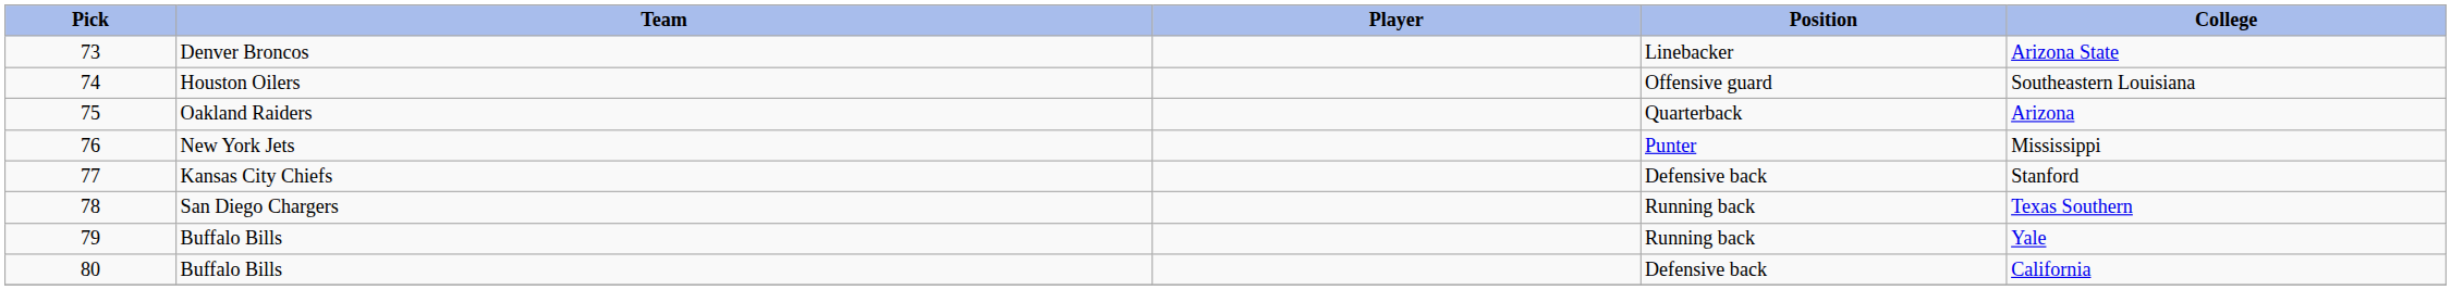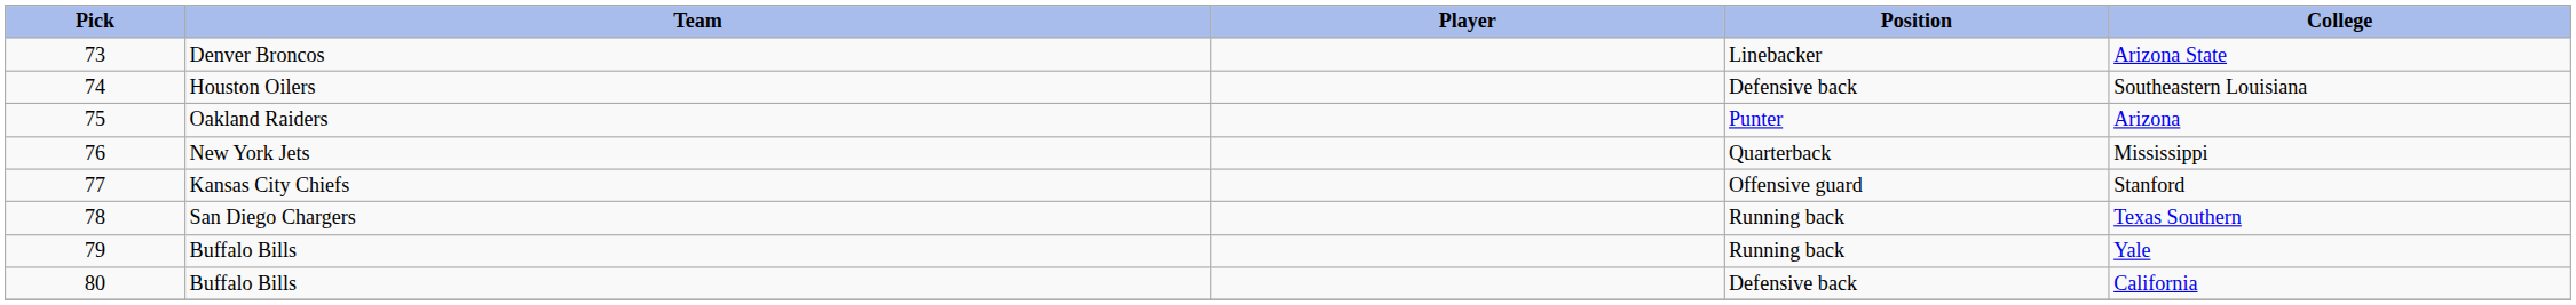 <table class="wikitable sortable sortable" style="width: 100%">
 <tr>
 <th style="background:#A8BDEC;" width=7%>Pick</th>
 <th style="background:#A8BDEC;" width=40%>Team</th>
 <th style="background:#A8BDEC;" width=20%>Player</th>
 <th style="background:#A8BDEC;" width=15%>Position</th>
 <th style="background:#A8BDEC;" width=20%>College</th>
 </tr>
 <tr>
 <td align=center>73</td>
 <td>Denver Broncos</td>
 <td></td>
 <td>Linebacker</td>
 <td><a href='#'>Arizona State</a></td>
 </tr>
 <tr>
 <td align=center>74</td>
 <td>Houston Oilers</td>
 <td></td>
-<td>Offensive guard</td>
+<td>Defensive back</td>
 <td>Southeastern Louisiana</td>
 </tr>
 <tr>
 <td align=center>75</td>
 <td>Oakland Raiders</td>
 <td></td>
-<td>Quarterback</td>
+<td><a href='#'>Punter</a></td>
 <td><a href='#'>Arizona</a></td>
 </tr>
 <tr>
 <td align=center>76</td>
 <td>New York Jets</td>
 <td></td>
-<td><a href='#'>Punter</a></td>
+<td>Quarterback</td>
 <td>Mississippi</td>
 </tr>
 <tr>
 <td align=center>77</td>
 <td>Kansas City Chiefs</td>
 <td></td>
-<td>Defensive back</td>
+<td>Offensive guard</td>
 <td>Stanford</td>
 </tr>
 <tr>
 <td align=center>78</td>
 <td>San Diego Chargers</td>
 <td></td>
 <td>Running back</td>
 <td><a href='#'>Texas Southern</a></td>
 </tr>
 <tr>
 <td align=center>79</td>
 <td>Buffalo Bills </td>
 <td></td>
 <td>Running back</td>
 <td><a href='#'>Yale</a></td>
 </tr>
 <tr>
 <td align=center>80</td>
 <td>Buffalo Bills</td>
 <td></td>
 <td>Defensive back</td>
 <td><a href='#'>California</a></td>
 </tr>
 <tr>
 </tr>
 </table>
